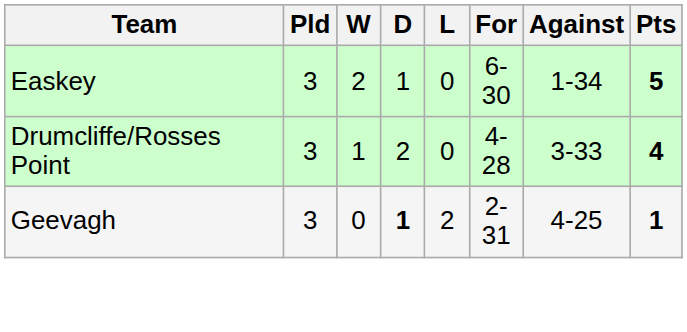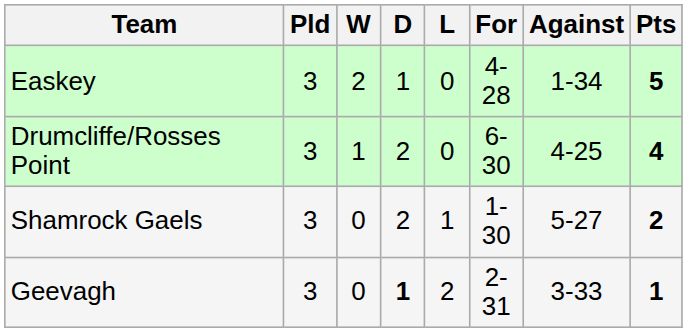 <table class="wikitable">
 <tr>
 <th width=165>Team</th>
 <th width=20>Pld</th>
 <th width=20>W</th>
 <th width=20>D</th>
 <th width=20>L</th>
 <th width=20>For</th>
 <th width=20>Against</th>
 <th width=20>Pts</th>
 </tr>
 <tr align=center style="background:#ccffcc;">
 <td style="text-align:left;">Easkey</td>
 <td>3</td>
 <td>2</td>
 <td>1</td>
 <td>0</td>
-<td>6-30</td>
+<td>4-28</td>
 <td>1-34</td>
 <td><strong>5</strong></td>
 </tr>
 <tr align=center style="background:#ccffcc;">
 <td style="text-align:left;">Drumcliffe/Rosses Point</td>
 <td>3</td>
 <td>1</td>
 <td>2</td>
 <td>0</td>
-<td>4-28</td>
-<td>3-33</td>
+<td>6-30</td>
+<td>4-25</td>
 <td><strong>4</strong></td>
+</tr>
+<tr align=center style="background:#f5f5f5;">
+<td style="text-align:left;">Shamrock Gaels</td>
+<td>3</td>
+<td>0</td>
+<td>2</td>
+<td>1</td>
+<td>1-30</td>
+<td>5-27</td>
+<td><strong>2</strong></td>
 </tr>
 <tr align=center style="background:#f5f5f5;">
 <td style="text-align:left;">Geevagh</td>
 <td>3</td>
 <td>0</td>
 <td><strong>1</strong></td>
 <td>2</td>
 <td>2-31</td>
-<td>4-25</td>
+<td>3-33</td>
 <td><strong>1</strong></td>
 </tr>
 </table>
